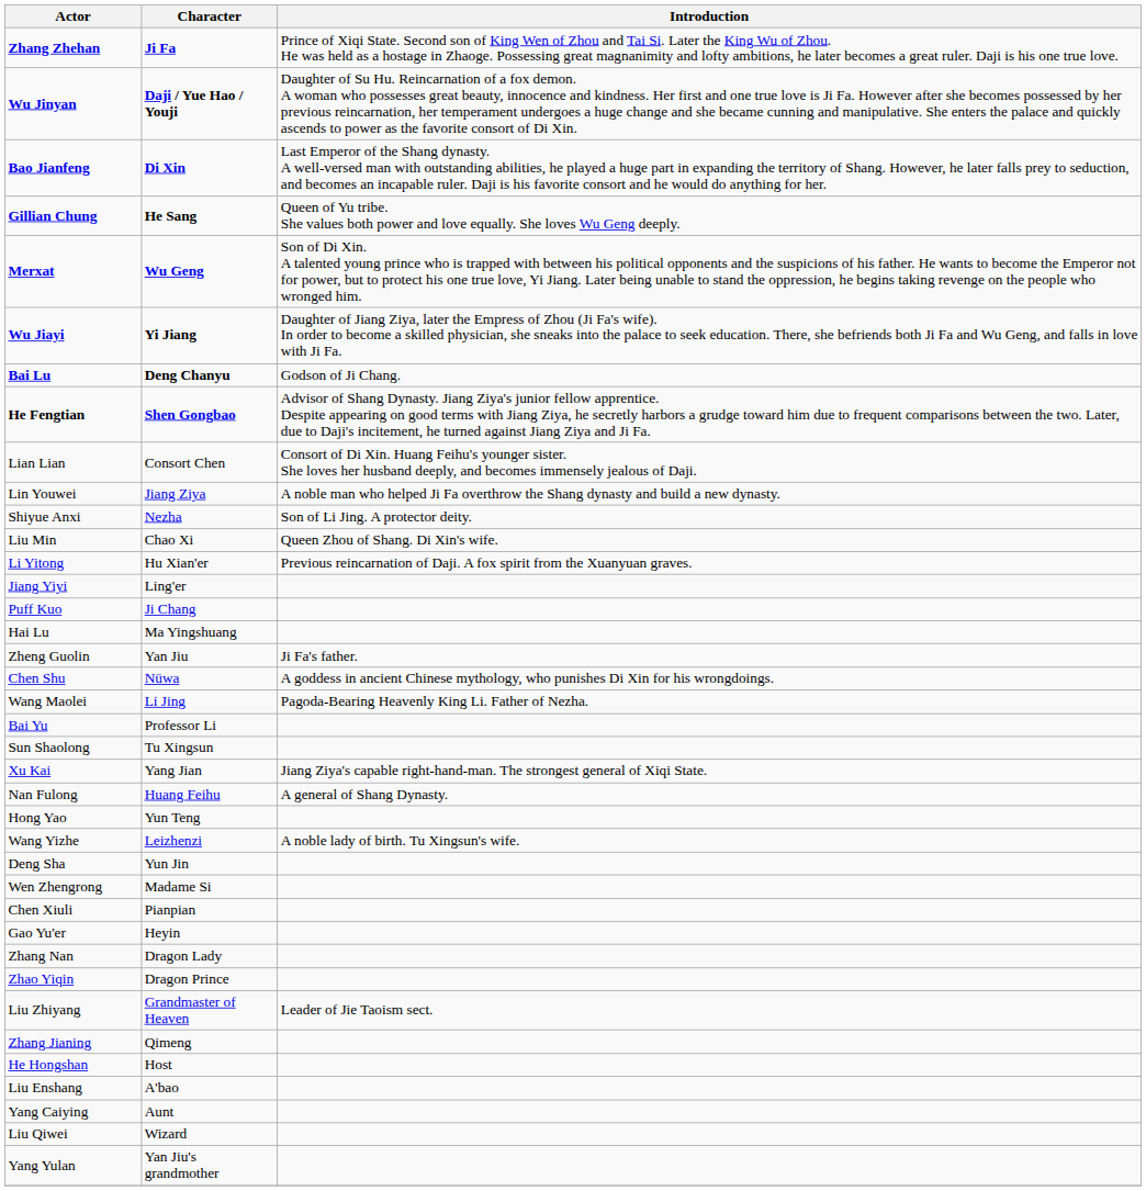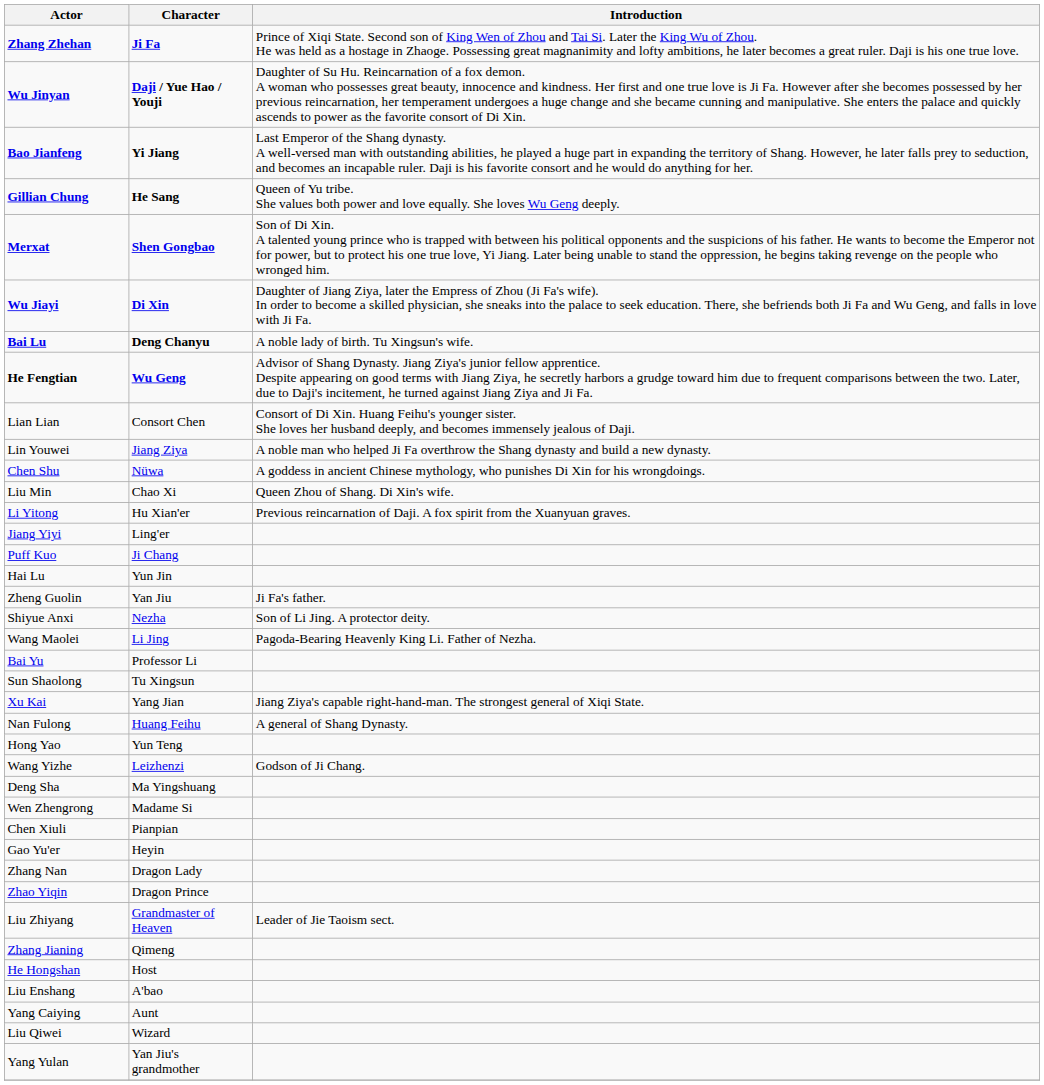 <table class="wikitable">
 <tr>
 <th style="width:12%">Actor</th>
 <th style="width:12%">Character</th>
 <th>Introduction</th>
 </tr>
 <tr>
 <td><strong><a href='#'>Zhang Zhehan</a></strong></td>
 <td><strong><a href='#'>Ji Fa</a></strong></td>
 <td>Prince of Xiqi State. Second son of <a href='#'>King Wen of Zhou</a> and <a href='#'>Tai Si</a>. Later the <a href='#'>King Wu of Zhou</a>.<br> He was held as a hostage in Zhaoge. Possessing great magnanimity and lofty ambitions, he later becomes a great ruler. Daji is his one true love.</td>
 </tr>
 <tr>
 <td><strong><a href='#'>Wu Jinyan</a></strong></td>
 <td><strong><a href='#'>Daji</a> / Yue Hao / Youji</strong></td>
 <td>Daughter of Su Hu. Reincarnation of a fox demon.<br> A woman who possesses great beauty, innocence and kindness. Her first and one true love is Ji Fa. However after she becomes possessed by her previous reincarnation, her temperament undergoes a huge change and she became cunning and manipulative. She enters the palace and quickly ascends to power as the favorite consort of Di Xin.</td>
 </tr>
 <tr>
 <td><strong><a href='#'>Bao Jianfeng</a></strong></td>
-<td><strong><a href='#'>Di Xin</a></strong></td>
+<td><strong>Yi Jiang</strong></td>
 <td>Last Emperor of the Shang dynasty. <br>A well-versed man with outstanding abilities, he played a huge part in expanding the territory of Shang. However, he later falls prey to seduction, and becomes an incapable ruler. Daji is his favorite consort and he would do anything for her.</td>
 </tr>
 <tr>
 <td><strong><a href='#'>Gillian Chung</a></strong></td>
 <td><strong>He Sang</strong></td>
 <td>Queen of Yu tribe. <br> She values both power and love equally. She loves <a href='#'>Wu Geng</a> deeply.</td>
 </tr>
 <tr>
 <td><strong><a href='#'>Merxat</a></strong></td>
-<td><strong><a href='#'>Wu Geng</a></strong></td>
+<td><strong><a href='#'>Shen Gongbao</a></strong></td>
 <td>Son of Di Xin.<br> A talented young prince who is trapped with between his political opponents and the suspicions of his father. He wants to become the Emperor not for power, but to protect his one true love, Yi Jiang. Later being unable to stand the oppression, he begins taking revenge on the people who wronged him.</td>
 </tr>
 <tr>
 <td><strong><a href='#'>Wu Jiayi</a></strong></td>
-<td><strong>Yi Jiang</strong></td>
+<td><strong><a href='#'>Di Xin</a></strong></td>
 <td>Daughter of Jiang Ziya, later the Empress of Zhou (Ji Fa's wife).<br> In order to become a skilled physician, she sneaks into the palace to seek education. There, she befriends both Ji Fa and Wu Geng, and falls in love with Ji Fa.</td>
 </tr>
 <tr>
 <td><strong><a href='#'>Bai Lu</a></strong></td>
 <td><strong>Deng Chanyu</strong></td>
-<td>Godson of Ji Chang.</td>
+<td>A noble lady of birth. Tu Xingsun's wife.</td>
 </tr>
 <tr>
 <td><strong>He Fengtian</strong></td>
-<td><strong><a href='#'>Shen Gongbao</a></strong></td>
+<td><strong><a href='#'>Wu Geng</a></strong></td>
 <td>Advisor of Shang Dynasty. Jiang Ziya's junior fellow apprentice.<br>Despite appearing on good terms with Jiang Ziya, he secretly harbors a grudge toward him due to frequent comparisons between the two. Later, due to Daji's incitement, he turned against Jiang Ziya and Ji Fa.</td>
 </tr>
 <tr>
 <td>Lian Lian</td>
 <td>Consort Chen</td>
 <td>Consort of Di Xin. Huang Feihu's younger sister.<br>She loves her husband deeply, and becomes immensely jealous of Daji.</td>
 </tr>
 <tr>
 <td>Lin Youwei</td>
 <td><a href='#'>Jiang Ziya</a></td>
 <td>A noble man who helped Ji Fa overthrow the Shang dynasty and build a new dynasty.</td>
 </tr>
 <tr>
-<td>Shiyue Anxi</td>
-<td><a href='#'>Nezha</a></td>
-<td>Son of Li Jing. A protector deity.</td>
+<td><a href='#'>Chen Shu</a></td>
+<td><a href='#'>Nüwa</a></td>
+<td>A goddess in ancient Chinese mythology, who punishes Di Xin for his wrongdoings.</td>
 </tr>
 <tr>
 <td>Liu Min</td>
 <td>Chao Xi</td>
 <td>Queen Zhou of Shang. Di Xin's wife.</td>
 </tr>
 <tr>
 <td><a href='#'>Li Yitong</a></td>
 <td>Hu Xian'er</td>
 <td>Previous reincarnation of Daji. A fox spirit from the Xuanyuan graves.</td>
 </tr>
 <tr>
 <td><a href='#'>Jiang Yiyi</a></td>
 <td>Ling'er</td>
 <td></td>
 </tr>
 <tr>
 <td><a href='#'>Puff Kuo</a></td>
 <td><a href='#'>Ji Chang</a></td>
 <td></td>
 </tr>
 <tr>
 <td>Hai Lu</td>
-<td>Ma Yingshuang</td>
+<td>Yun Jin</td>
 <td></td>
 </tr>
 <tr>
 <td>Zheng Guolin</td>
 <td>Yan Jiu</td>
 <td>Ji Fa's father.</td>
 </tr>
 <tr>
-<td><a href='#'>Chen Shu</a></td>
-<td><a href='#'>Nüwa</a></td>
-<td>A goddess in ancient Chinese mythology, who punishes Di Xin for his wrongdoings.</td>
+<td>Shiyue Anxi</td>
+<td><a href='#'>Nezha</a></td>
+<td>Son of Li Jing. A protector deity.</td>
 </tr>
 <tr>
 <td>Wang Maolei</td>
 <td><a href='#'>Li Jing</a></td>
 <td>Pagoda-Bearing Heavenly King Li. Father of Nezha.</td>
 </tr>
 <tr>
 <td><a href='#'>Bai Yu</a></td>
 <td>Professor Li</td>
 <td></td>
 </tr>
 <tr>
 <td>Sun Shaolong</td>
 <td>Tu Xingsun</td>
 <td></td>
 </tr>
 <tr>
 <td><a href='#'>Xu Kai</a></td>
 <td>Yang Jian</td>
 <td>Jiang Ziya's capable right-hand-man. The strongest general of Xiqi State.</td>
 </tr>
 <tr>
 <td>Nan Fulong</td>
 <td><a href='#'>Huang Feihu</a></td>
 <td>A general of Shang Dynasty.</td>
 </tr>
 <tr>
 <td>Hong Yao</td>
 <td>Yun Teng</td>
 <td></td>
 </tr>
 <tr>
 <td>Wang Yizhe</td>
 <td><a href='#'>Leizhenzi</a></td>
-<td>A noble lady of birth. Tu Xingsun's wife.</td>
+<td>Godson of Ji Chang.</td>
 </tr>
 <tr>
 <td>Deng Sha</td>
-<td>Yun Jin</td>
+<td>Ma Yingshuang</td>
 <td></td>
 </tr>
 <tr>
 <td>Wen Zhengrong</td>
 <td>Madame Si</td>
 <td></td>
 </tr>
 <tr>
 <td>Chen Xiuli</td>
 <td>Pianpian</td>
 <td></td>
 </tr>
 <tr>
 <td>Gao Yu'er</td>
 <td>Heyin</td>
 <td></td>
 </tr>
 <tr>
 <td>Zhang Nan</td>
 <td>Dragon Lady</td>
 <td></td>
 </tr>
 <tr>
 <td><a href='#'>Zhao Yiqin</a></td>
 <td>Dragon Prince</td>
 <td></td>
 </tr>
 <tr>
 <td>Liu Zhiyang</td>
 <td><a href='#'>Grandmaster of Heaven</a></td>
 <td>Leader of Jie Taoism sect.</td>
 </tr>
 <tr>
 <td><a href='#'>Zhang Jianing</a></td>
 <td>Qimeng</td>
 <td></td>
 </tr>
 <tr>
 <td><a href='#'>He Hongshan</a></td>
 <td>Host</td>
 <td></td>
 </tr>
 <tr>
 <td>Liu Enshang</td>
 <td>A'bao</td>
 <td></td>
 </tr>
 <tr>
 <td>Yang Caiying</td>
 <td>Aunt</td>
 <td></td>
 </tr>
 <tr>
 <td>Liu Qiwei</td>
 <td>Wizard</td>
 <td></td>
 </tr>
 <tr>
 <td>Yang Yulan</td>
 <td>Yan Jiu's grandmother</td>
 <td></td>
 </tr>
 <tr>
 </tr>
 </table>
